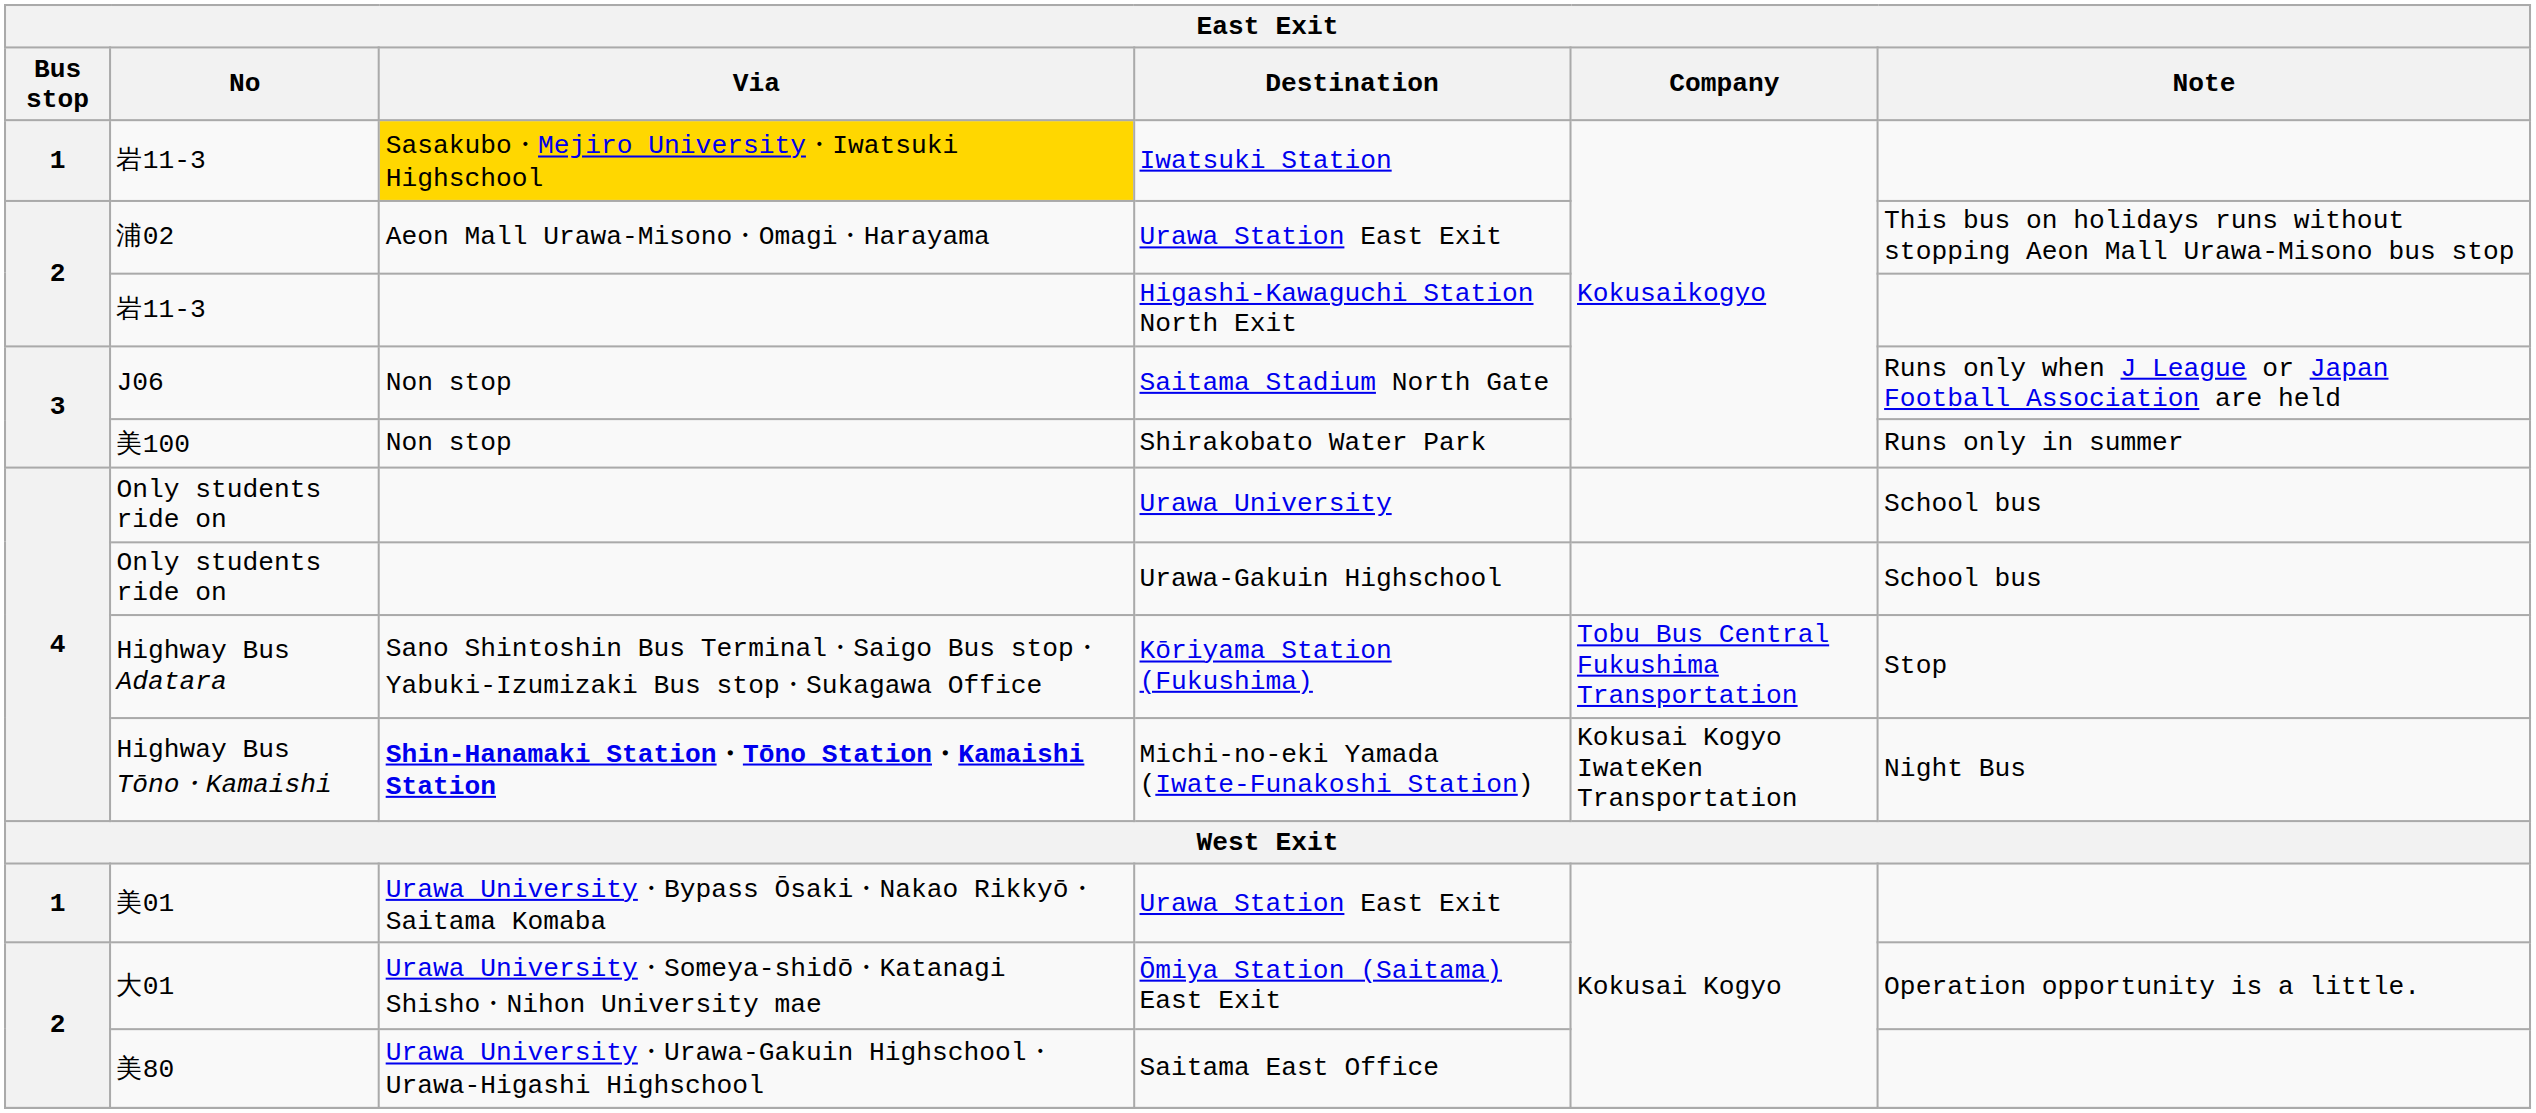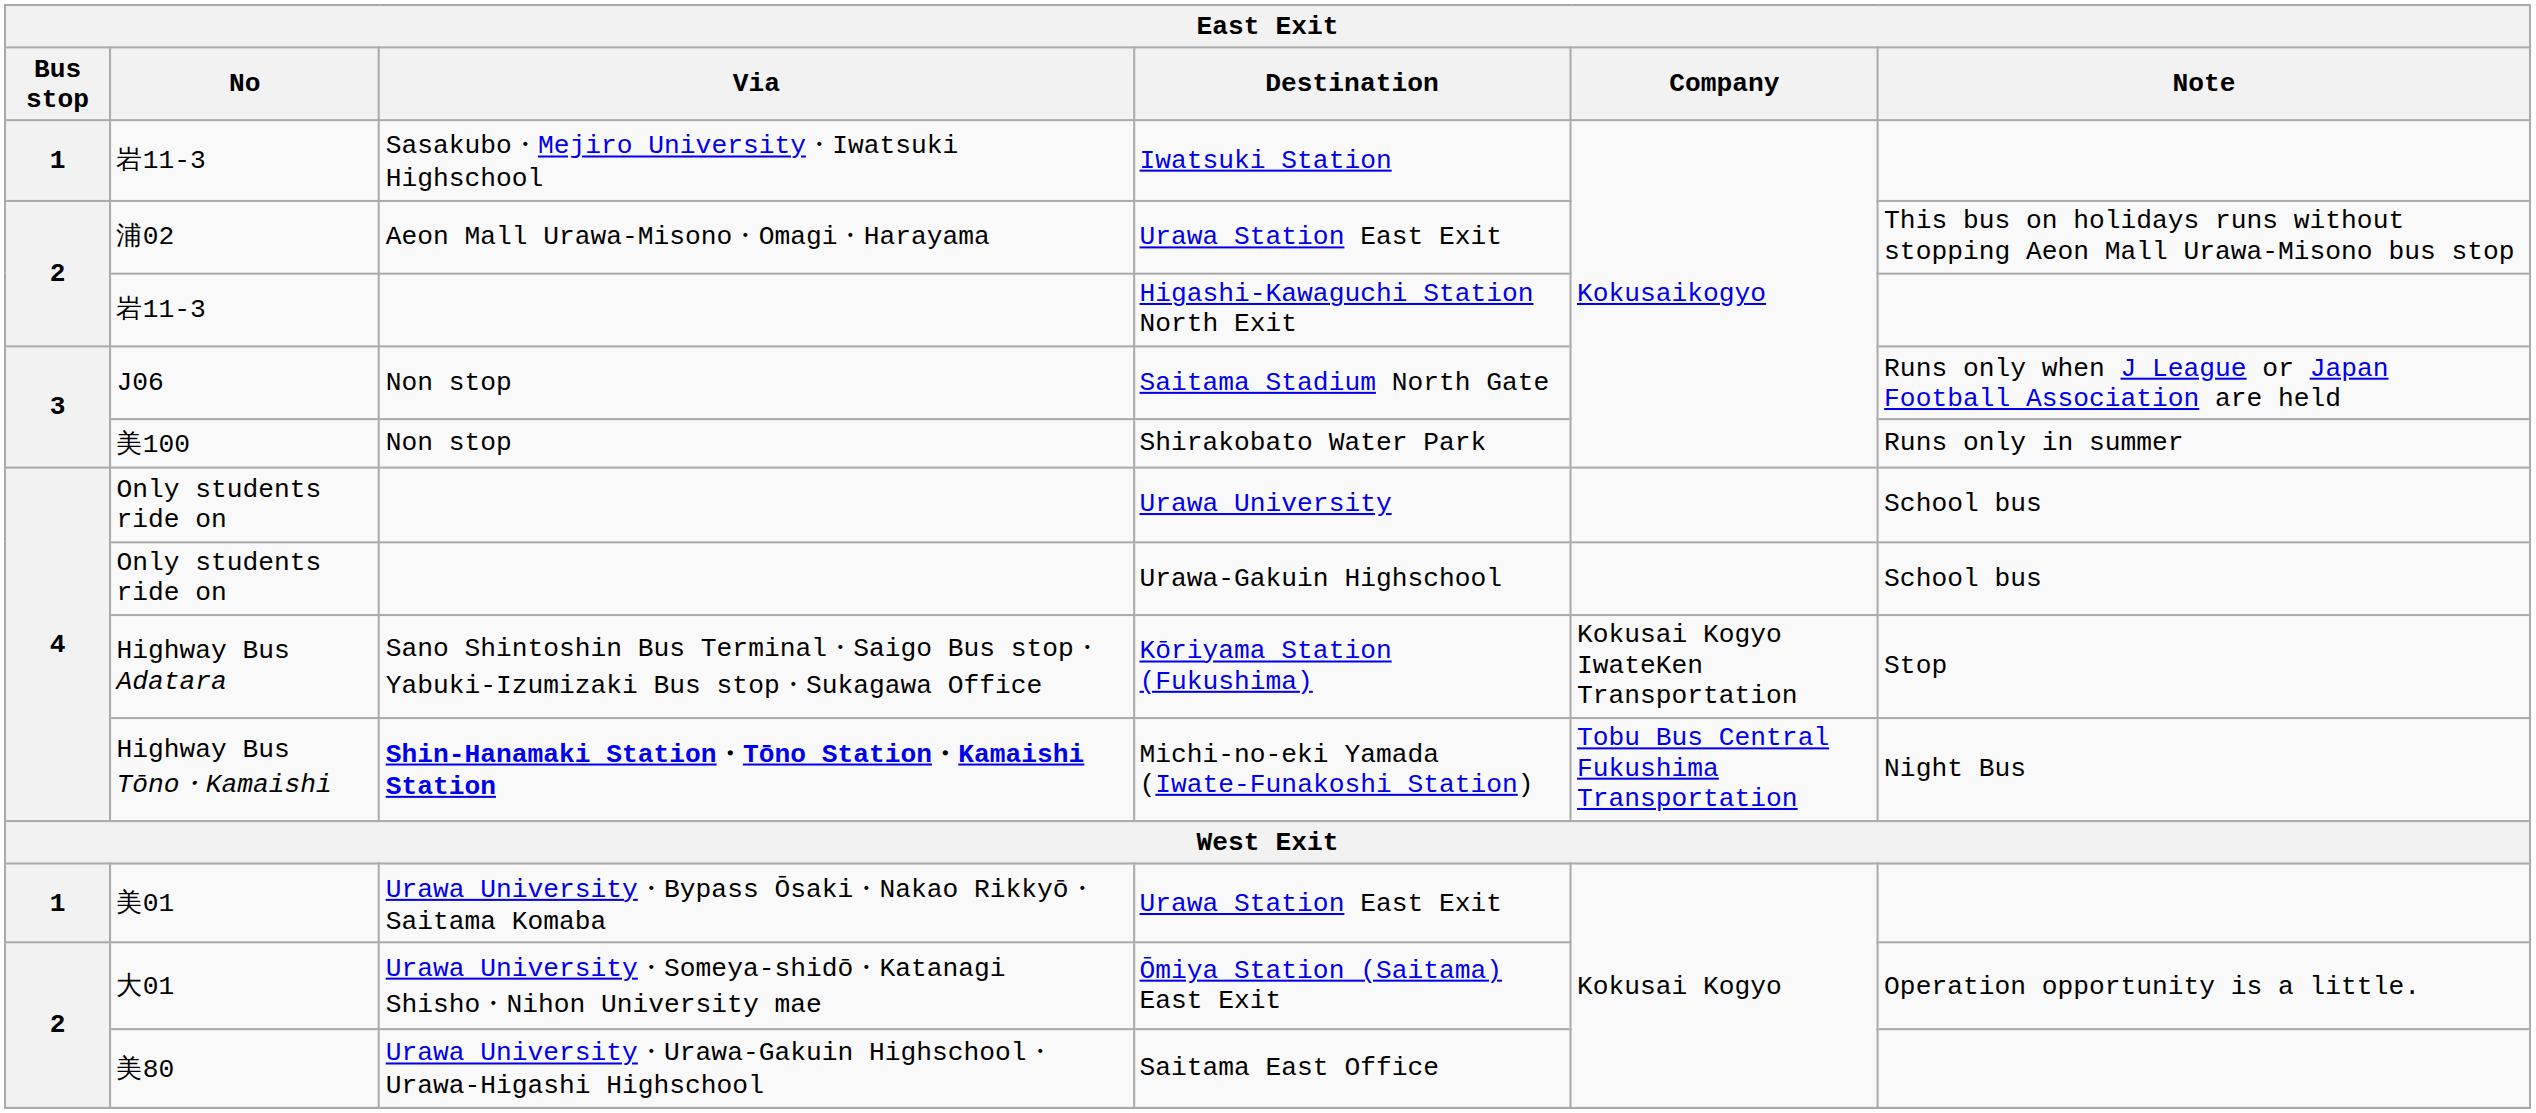 <table class="wikitable">
 <tr>
 <th colspan="6">East Exit</th>
 </tr>
 <tr>
 <th>Bus stop</th>
 <th>No</th>
 <th>Via</th>
 <th>Destination</th>
 <th>Company</th>
 <th>Note</th>
 </tr>
 <tr>
 <th>1</th>
 <td>岩11-3</td>
-<td style="background: gold;">Sasakubo・<a href='#'>Mejiro University</a>・Iwatsuki Highschool</td>
+<td>Sasakubo・<a href='#'>Mejiro University</a>・Iwatsuki Highschool</td>
 <td><a href='#'>Iwatsuki Station</a></td>
 <td rowspan="5"><a href='#'>Kokusaikogyo</a></td>
 <td></td>
 </tr>
 <tr>
 <th rowspan="2">2</th>
 <td>浦02</td>
 <td>Aeon Mall Urawa-Misono・Omagi・Harayama</td>
 <td><a href='#'>Urawa Station</a> East Exit</td>
 <td>This bus on holidays runs without stopping Aeon Mall Urawa-Misono bus stop</td>
 </tr>
 <tr>
 <td>岩11-3</td>
 <td></td>
 <td><a href='#'>Higashi-Kawaguchi Station</a> North Exit</td>
 <td></td>
 </tr>
 <tr>
 <th rowspan="2">3</th>
 <td>J06</td>
 <td>Non stop</td>
 <td><a href='#'>Saitama Stadium</a> North Gate</td>
 <td>Runs only when <a href='#'>J League</a> or <a href='#'>Japan Football Association</a> are held</td>
 </tr>
 <tr>
 <td>美100</td>
 <td>Non stop</td>
 <td>Shirakobato Water Park</td>
 <td>Runs only in summer</td>
 </tr>
 <tr>
 <th rowspan="4">4</th>
 <td>Only students ride on</td>
 <td></td>
 <td><a href='#'>Urawa University</a></td>
 <td></td>
 <td>School bus</td>
 </tr>
 <tr>
 <td>Only students ride on</td>
 <td></td>
 <td>Urawa-Gakuin Highschool</td>
 <td></td>
 <td>School bus</td>
 </tr>
 <tr>
 <td>Highway Bus <em>Adatara</em></td>
 <td>Sano Shintoshin Bus Terminal・Saigo Bus stop・Yabuki-Izumizaki Bus stop・Sukagawa Office</td>
 <td><a href='#'>Kōriyama Station (Fukushima)</a></td>
-<td><a href='#'>Tobu Bus Central</a><br><a href='#'>Fukushima Transportation</a></td>
+<td>Kokusai Kogyo<br>IwateKen Transportation</td>
 <td>Stop</td>
 </tr>
 <tr>
 <td>Highway Bus <em>Tōno・Kamaishi</em></td>
 <td><strong><a href='#'>Shin-Hanamaki Station</a>・<a href='#'>Tōno Station</a>・<a href='#'>Kamaishi Station</a></strong></td>
 <td>Michi-no-eki Yamada (<a href='#'>Iwate-Funakoshi Station</a>)</td>
-<td>Kokusai Kogyo<br>IwateKen Transportation</td>
+<td><a href='#'>Tobu Bus Central</a><br><a href='#'>Fukushima Transportation</a></td>
 <td>Night Bus</td>
 </tr>
 <tr>
 <th colspan="6">West Exit</th>
 </tr>
 <tr>
 <th>1</th>
 <td>美01</td>
 <td><a href='#'>Urawa University</a>・Bypass Ōsaki・Nakao Rikkyō・Saitama Komaba</td>
 <td><a href='#'>Urawa Station</a> East Exit</td>
 <td rowspan="3">Kokusai Kogyo</td>
 <td></td>
 </tr>
 <tr>
 <th rowspan="2">2</th>
 <td>大01</td>
 <td><a href='#'>Urawa University</a>・Someya-shidō・Katanagi Shisho・Nihon University mae</td>
 <td><a href='#'>Ōmiya Station (Saitama)</a> East Exit</td>
 <td>Operation opportunity is a little.</td>
 </tr>
 <tr>
 <td>美80</td>
 <td><a href='#'>Urawa University</a>・Urawa-Gakuin Highschool・Urawa-Higashi Highschool</td>
 <td>Saitama East Office</td>
 <td></td>
 </tr>
 <tr>
 </tr>
 </table>
